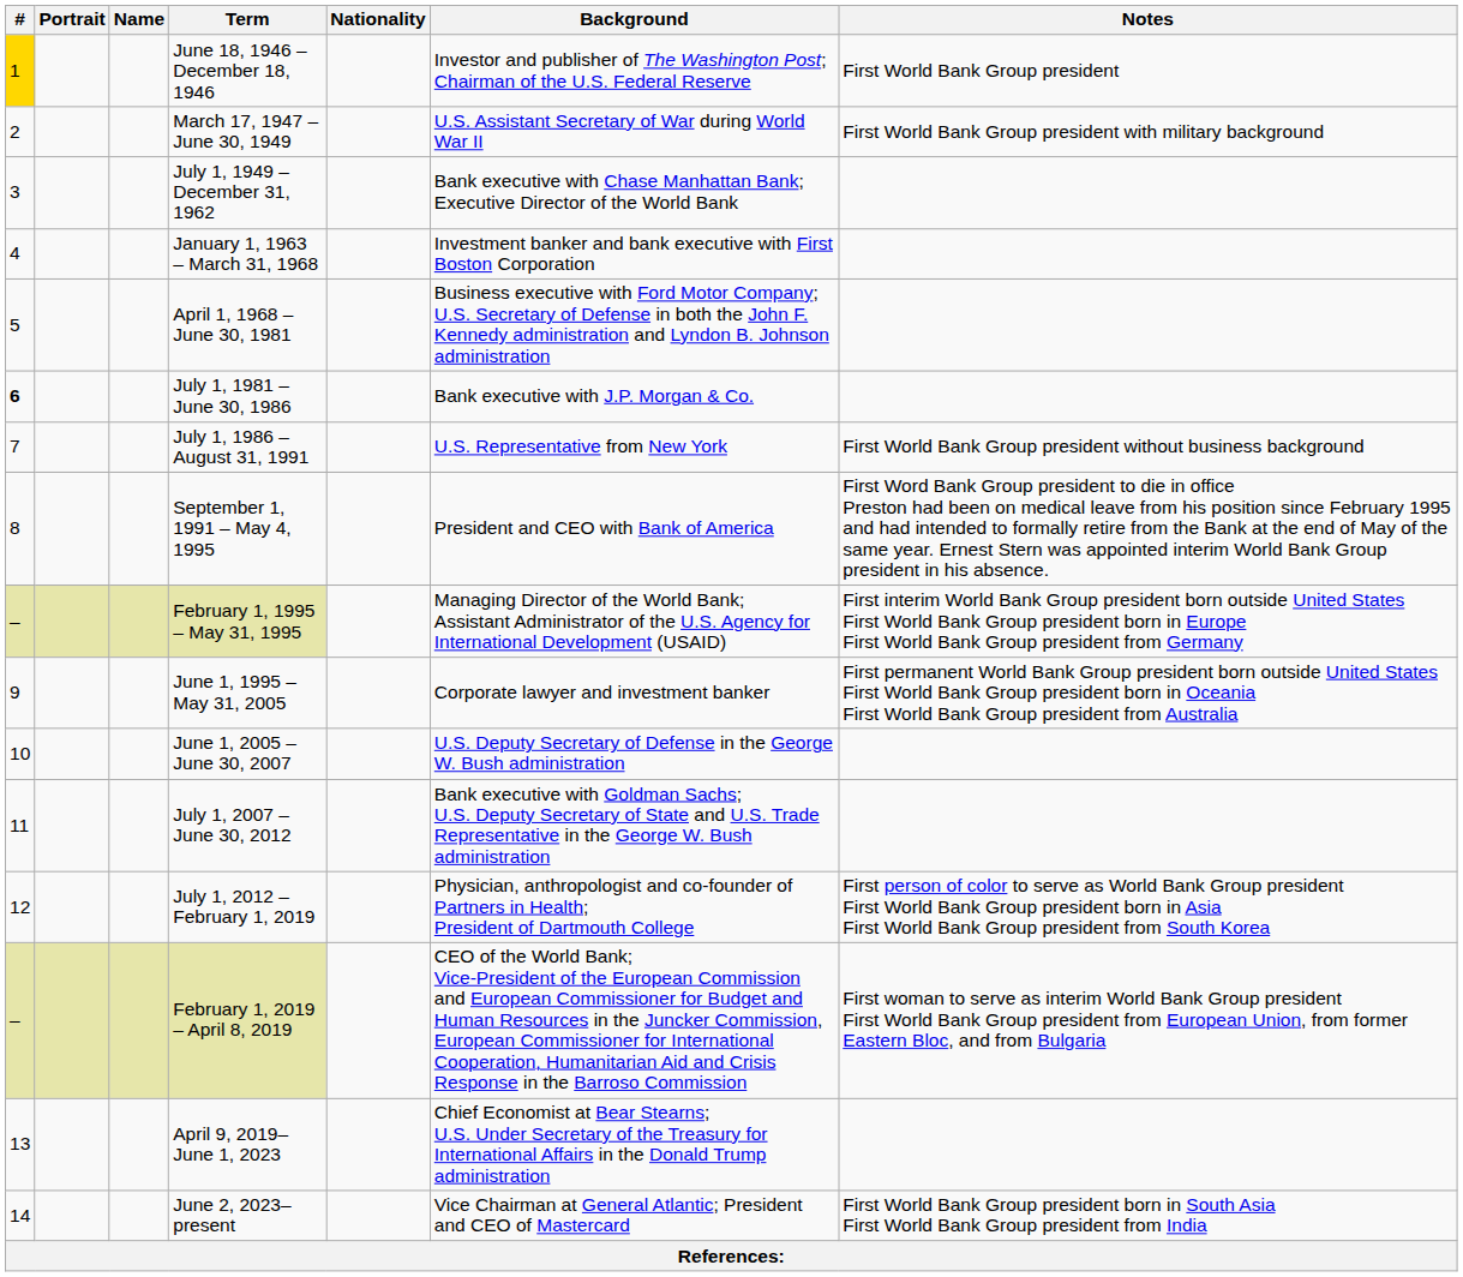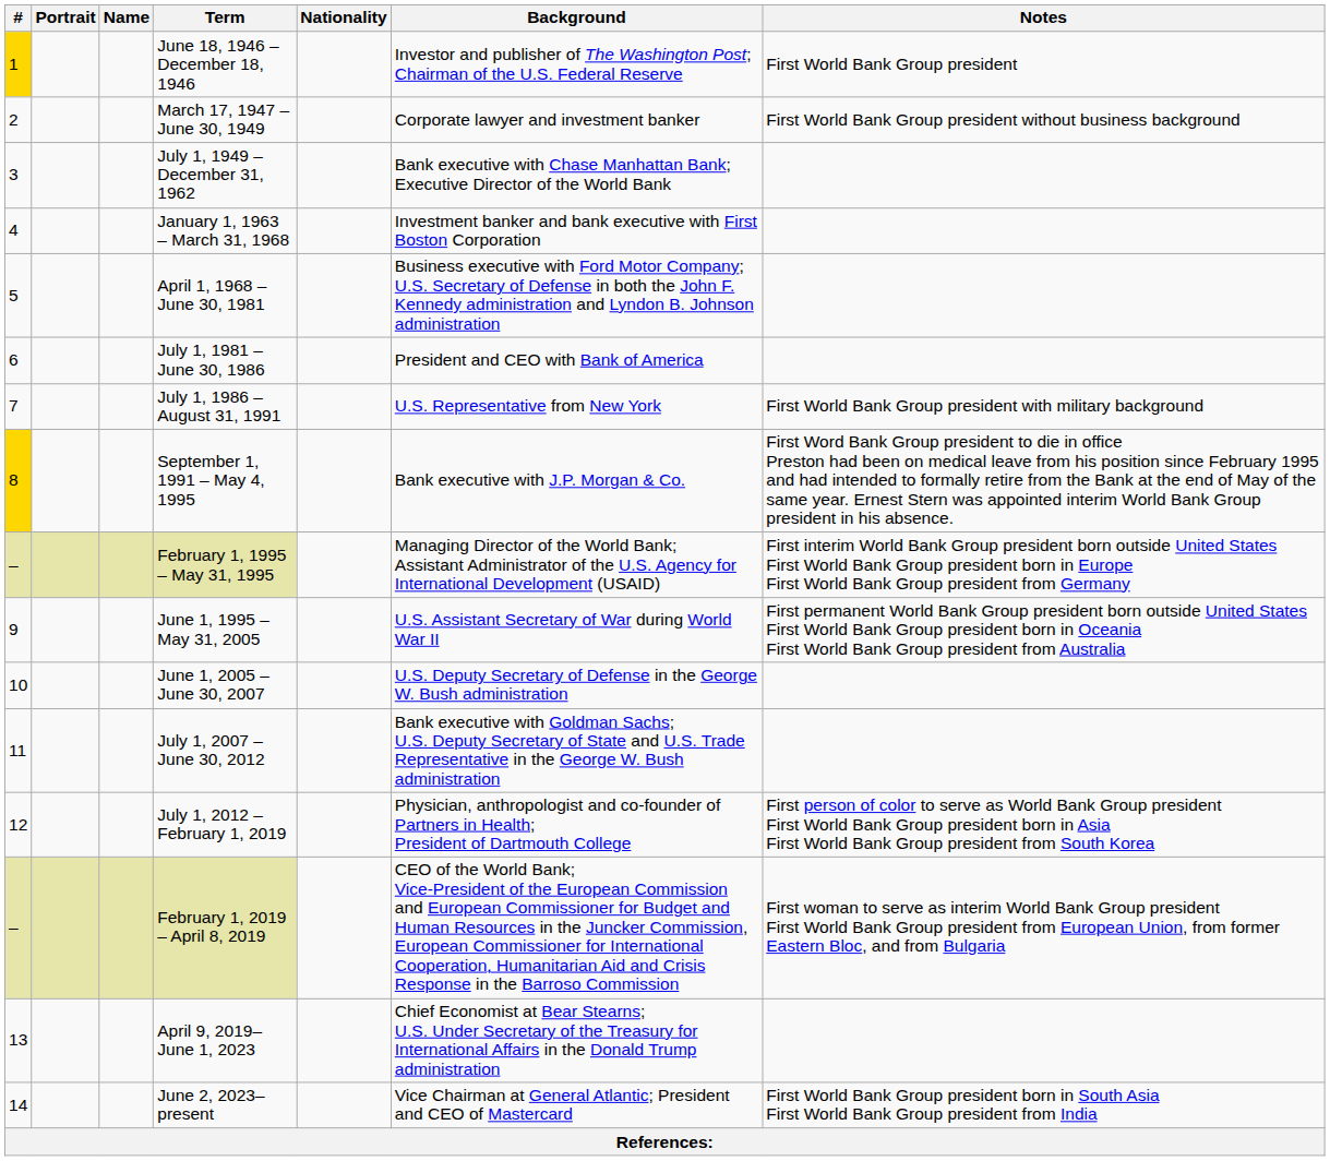 <table class="wikitable">
 <tr>
 <th>#</th>
 <th>Portrait</th>
 <th>Name</th>
 <th>Term</th>
 <th>Nationality</th>
 <th>Background</th>
 <th>Notes</th>
 </tr>
 <tr>
 <td style="background: gold;">1</td>
 <td></td>
 <td></td>
 <td>June 18, 1946 – December 18, 1946</td>
 <td></td>
 <td>Investor and publisher of <em><a href='#'>The Washington Post</a></em>; <br> <a href='#'>Chairman of the U.S. Federal Reserve</a></td>
 <td>First World Bank Group president</td>
 </tr>
 <tr>
 <td>2</td>
 <td></td>
 <td></td>
 <td>March 17, 1947 – June 30, 1949</td>
 <td></td>
-<td><a href='#'>U.S. Assistant Secretary of War</a> during <a href='#'>World War II</a></td>
-<td>First World Bank Group president with military background</td>
+<td>Corporate lawyer and investment banker</td>
+<td>First World Bank Group president without business background</td>
 </tr>
 <tr>
 <td>3</td>
 <td></td>
 <td></td>
 <td>July 1, 1949 – December 31, 1962</td>
 <td></td>
 <td>Bank executive with <a href='#'>Chase Manhattan Bank</a>; <br> Executive Director of the World Bank</td>
 <td></td>
 </tr>
 <tr>
 <td>4</td>
 <td></td>
 <td></td>
 <td>January 1, 1963 – March 31, 1968</td>
 <td></td>
 <td>Investment banker and bank executive with <a href='#'>First Boston</a> Corporation</td>
 <td></td>
 </tr>
 <tr>
 <td>5</td>
 <td></td>
 <td></td>
 <td>April 1, 1968 – June 30, 1981</td>
 <td></td>
 <td>Business executive with <a href='#'>Ford Motor Company</a>; <br> <a href='#'>U.S. Secretary of Defense</a> in both the <a href='#'>John F. Kennedy administration</a> and <a href='#'>Lyndon B. Johnson administration</a></td>
 <td></td>
 </tr>
 <tr>
-<td><strong>6</strong></td>
+<td>6</td>
 <td></td>
 <td></td>
 <td>July 1, 1981 – June 30, 1986</td>
 <td></td>
-<td>Bank executive with <a href='#'>J.P. Morgan & Co.</a></td>
+<td>President and CEO with <a href='#'>Bank of America</a></td>
 <td></td>
 </tr>
 <tr>
 <td>7</td>
 <td></td>
 <td></td>
 <td>July 1, 1986 – August 31, 1991</td>
 <td></td>
 <td><a href='#'>U.S. Representative</a> from <a href='#'>New York</a></td>
-<td>First World Bank Group president without business background</td>
+<td>First World Bank Group president with military background</td>
 </tr>
 <tr>
-<td>8</td>
+<td style="background: gold;">8</td>
 <td></td>
 <td></td>
 <td>September 1, 1991 – May 4, 1995</td>
 <td></td>
-<td>President and CEO with <a href='#'>Bank of America</a></td>
+<td>Bank executive with <a href='#'>J.P. Morgan & Co.</a></td>
 <td>First Word Bank Group president to die in office <br> Preston had been on medical leave from his position since February 1995 and had intended to formally retire from the Bank at the end of May of the same year. Ernest Stern was appointed interim World Bank Group president in his absence.</td>
 </tr>
 <tr>
 <td style="background:#e6e6aa;">–</td>
 <td style="background:#e6e6aa;"></td>
 <td style="background:#e6e6aa;"><br><br></td>
 <td style="background:#e6e6aa;">February 1, 1995 – May 31, 1995</td>
 <td></td>
 <td>Managing Director of the World Bank; <br> Assistant Administrator of the <a href='#'>U.S. Agency for International Development</a> (USAID)</td>
 <td>First interim World Bank Group president born outside <a href='#'>United States</a> <br> First World Bank Group president born in <a href='#'>Europe</a> <br> First World Bank Group president from <a href='#'>Germany</a></td>
 </tr>
 <tr>
 <td>9</td>
 <td></td>
 <td></td>
 <td>June 1, 1995 – May 31, 2005</td>
 <td></td>
-<td>Corporate lawyer and investment banker</td>
+<td><a href='#'>U.S. Assistant Secretary of War</a> during <a href='#'>World War II</a></td>
 <td>First permanent World Bank Group president born outside <a href='#'>United States</a> <br> First World Bank Group president born in <a href='#'>Oceania</a> <br> First World Bank Group president from <a href='#'>Australia</a></td>
 </tr>
 <tr>
 <td>10</td>
 <td></td>
 <td></td>
 <td>June 1, 2005 – June 30, 2007</td>
 <td></td>
 <td><a href='#'>U.S. Deputy Secretary of Defense</a> in the <a href='#'>George W. Bush administration</a></td>
 <td></td>
 </tr>
 <tr>
 <td>11</td>
 <td></td>
 <td></td>
 <td>July 1, 2007 – June 30, 2012</td>
 <td></td>
 <td>Bank executive with <a href='#'>Goldman Sachs</a>; <br> <a href='#'>U.S. Deputy Secretary of State</a> and <a href='#'>U.S. Trade Representative</a> in the <a href='#'>George W. Bush administration</a></td>
 <td></td>
 </tr>
 <tr>
 <td>12</td>
 <td></td>
 <td></td>
 <td>July 1, 2012 – February 1, 2019</td>
 <td></td>
 <td>Physician, anthropologist and co-founder of <a href='#'>Partners in Health</a>; <br> <a href='#'>President of Dartmouth College</a></td>
 <td>First <a href='#'>person of color</a> to serve as World Bank Group president <br> First World Bank Group president born in <a href='#'>Asia</a> <br> First World Bank Group president from <a href='#'>South Korea</a></td>
 </tr>
 <tr>
 <td style="background:#e6e6aa;">–</td>
 <td style="background:#e6e6aa;"></td>
 <td style="background:#e6e6aa;"><br><br></td>
 <td style="background:#e6e6aa;">February 1, 2019 – April 8, 2019</td>
 <td></td>
 <td>CEO of the World Bank; <br> <a href='#'>Vice-President of the European Commission</a> and <a href='#'>European Commissioner for Budget and Human Resources</a> in the <a href='#'>Juncker Commission</a>, <br> <a href='#'>European Commissioner for International Cooperation, Humanitarian Aid and Crisis Response</a> in the <a href='#'>Barroso Commission</a></td>
 <td>First woman to serve as interim World Bank Group president <br> First World Bank Group president from <a href='#'>European Union</a>, from former <a href='#'>Eastern Bloc</a>, and from <a href='#'>Bulgaria</a></td>
 </tr>
 <tr>
 <td>13</td>
 <td></td>
 <td></td>
 <td>April 9, 2019–June 1, 2023</td>
 <td></td>
 <td>Chief Economist at <a href='#'>Bear Stearns</a>; <br> <a href='#'>U.S. Under Secretary of the Treasury for International Affairs</a> in the <a href='#'>Donald Trump administration</a></td>
 <td></td>
 </tr>
 <tr>
 <td>14</td>
 <td></td>
 <td></td>
 <td>June 2, 2023–present</td>
 <td></td>
 <td>Vice Chairman at <a href='#'>General Atlantic</a>; President and CEO of <a href='#'>Mastercard</a></td>
 <td>First World Bank Group president born in <a href='#'>South Asia</a> <br> First World Bank Group president from <a href='#'>India</a></td>
 </tr>
 <tr>
 <th colspan=7>References:</th>
 </tr>
 </table>
